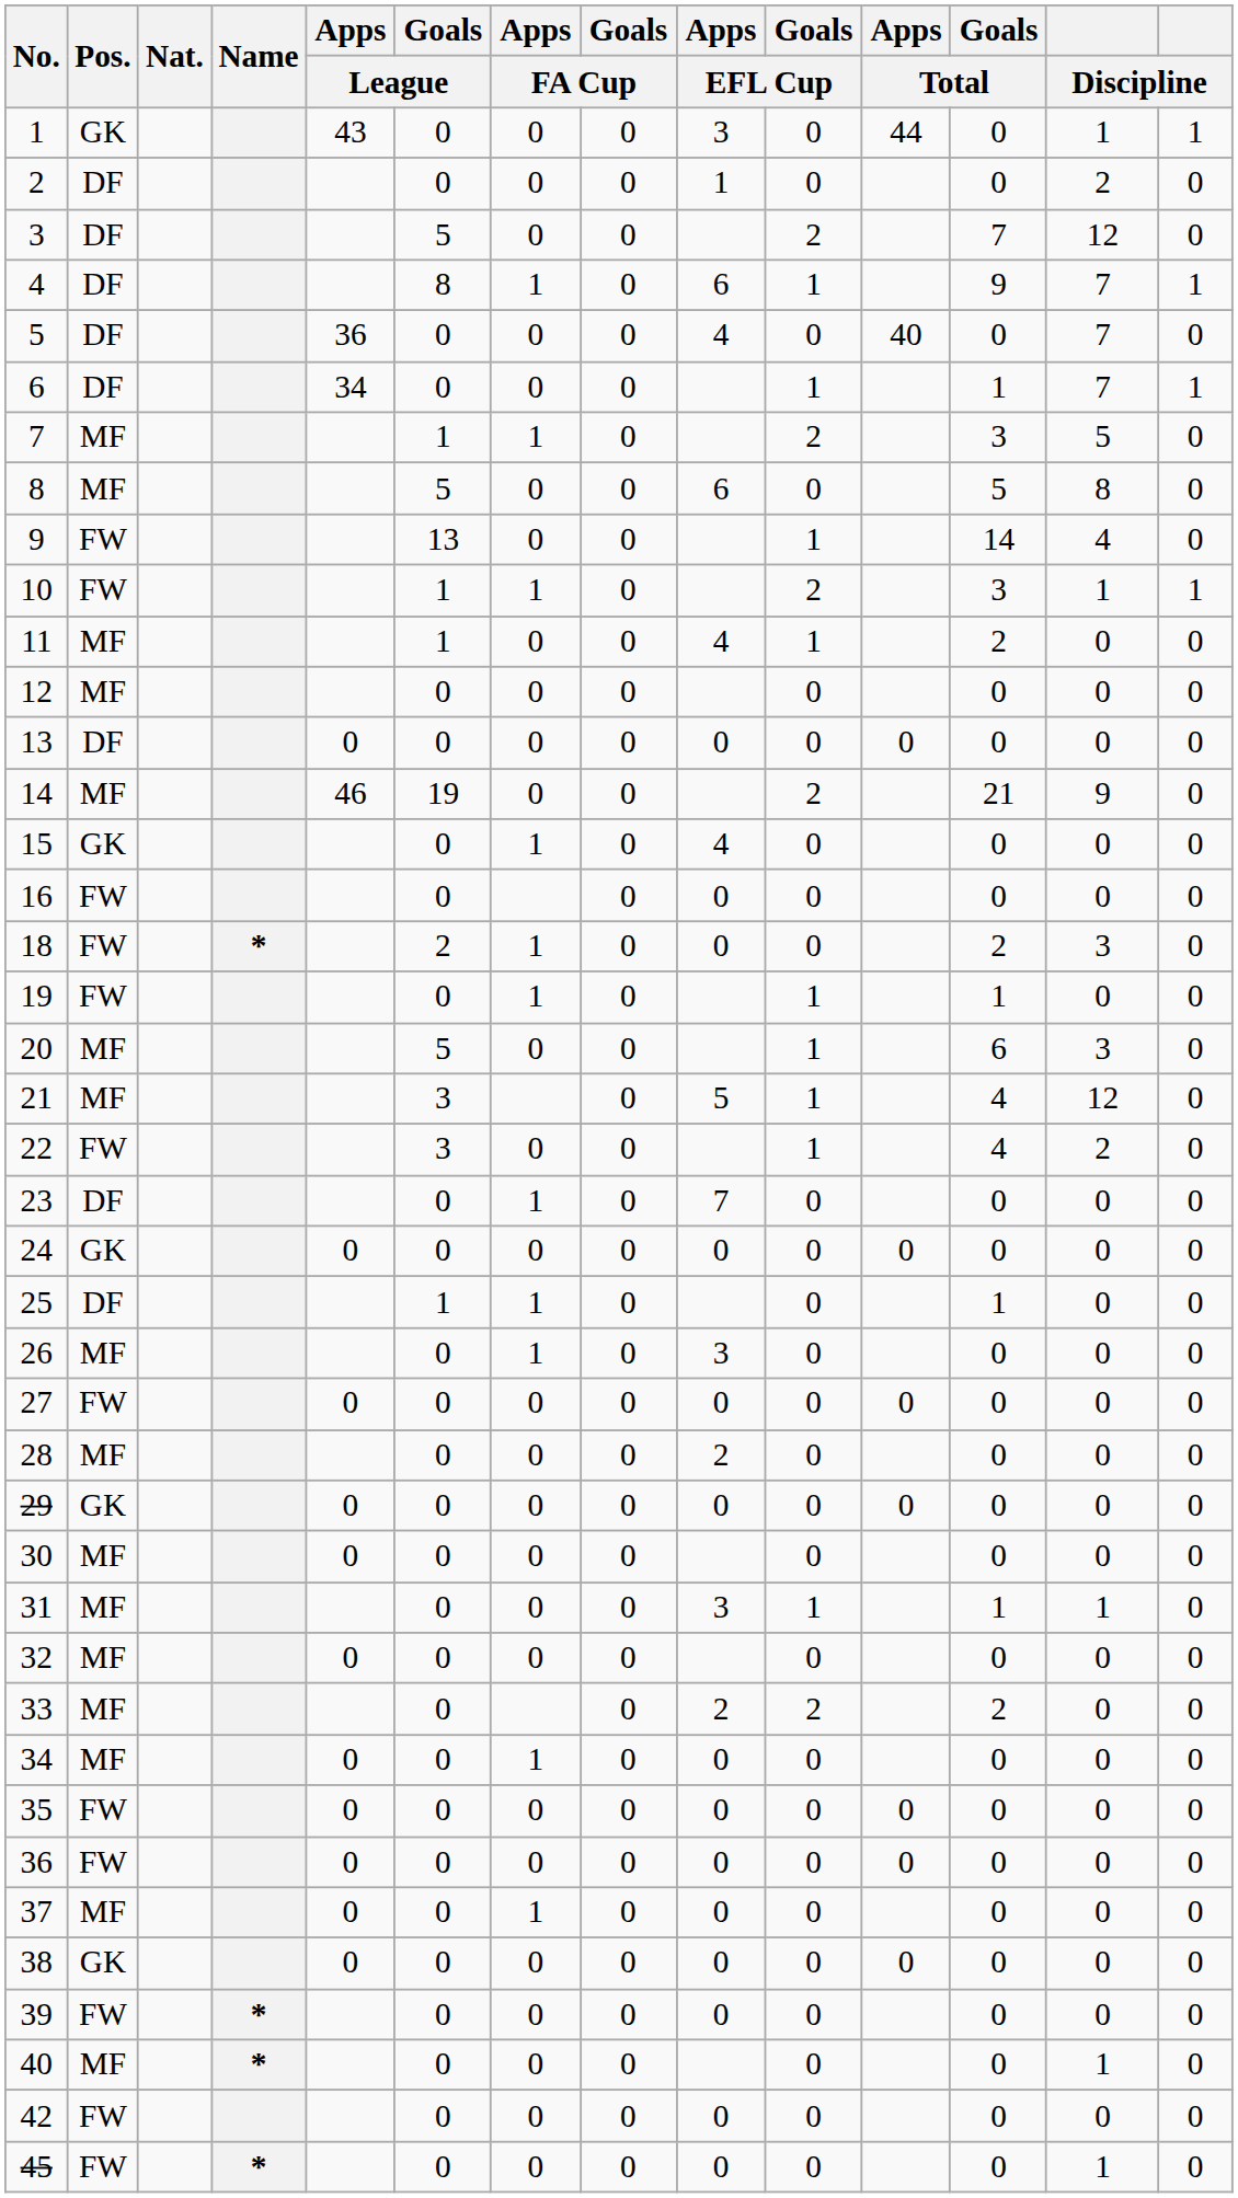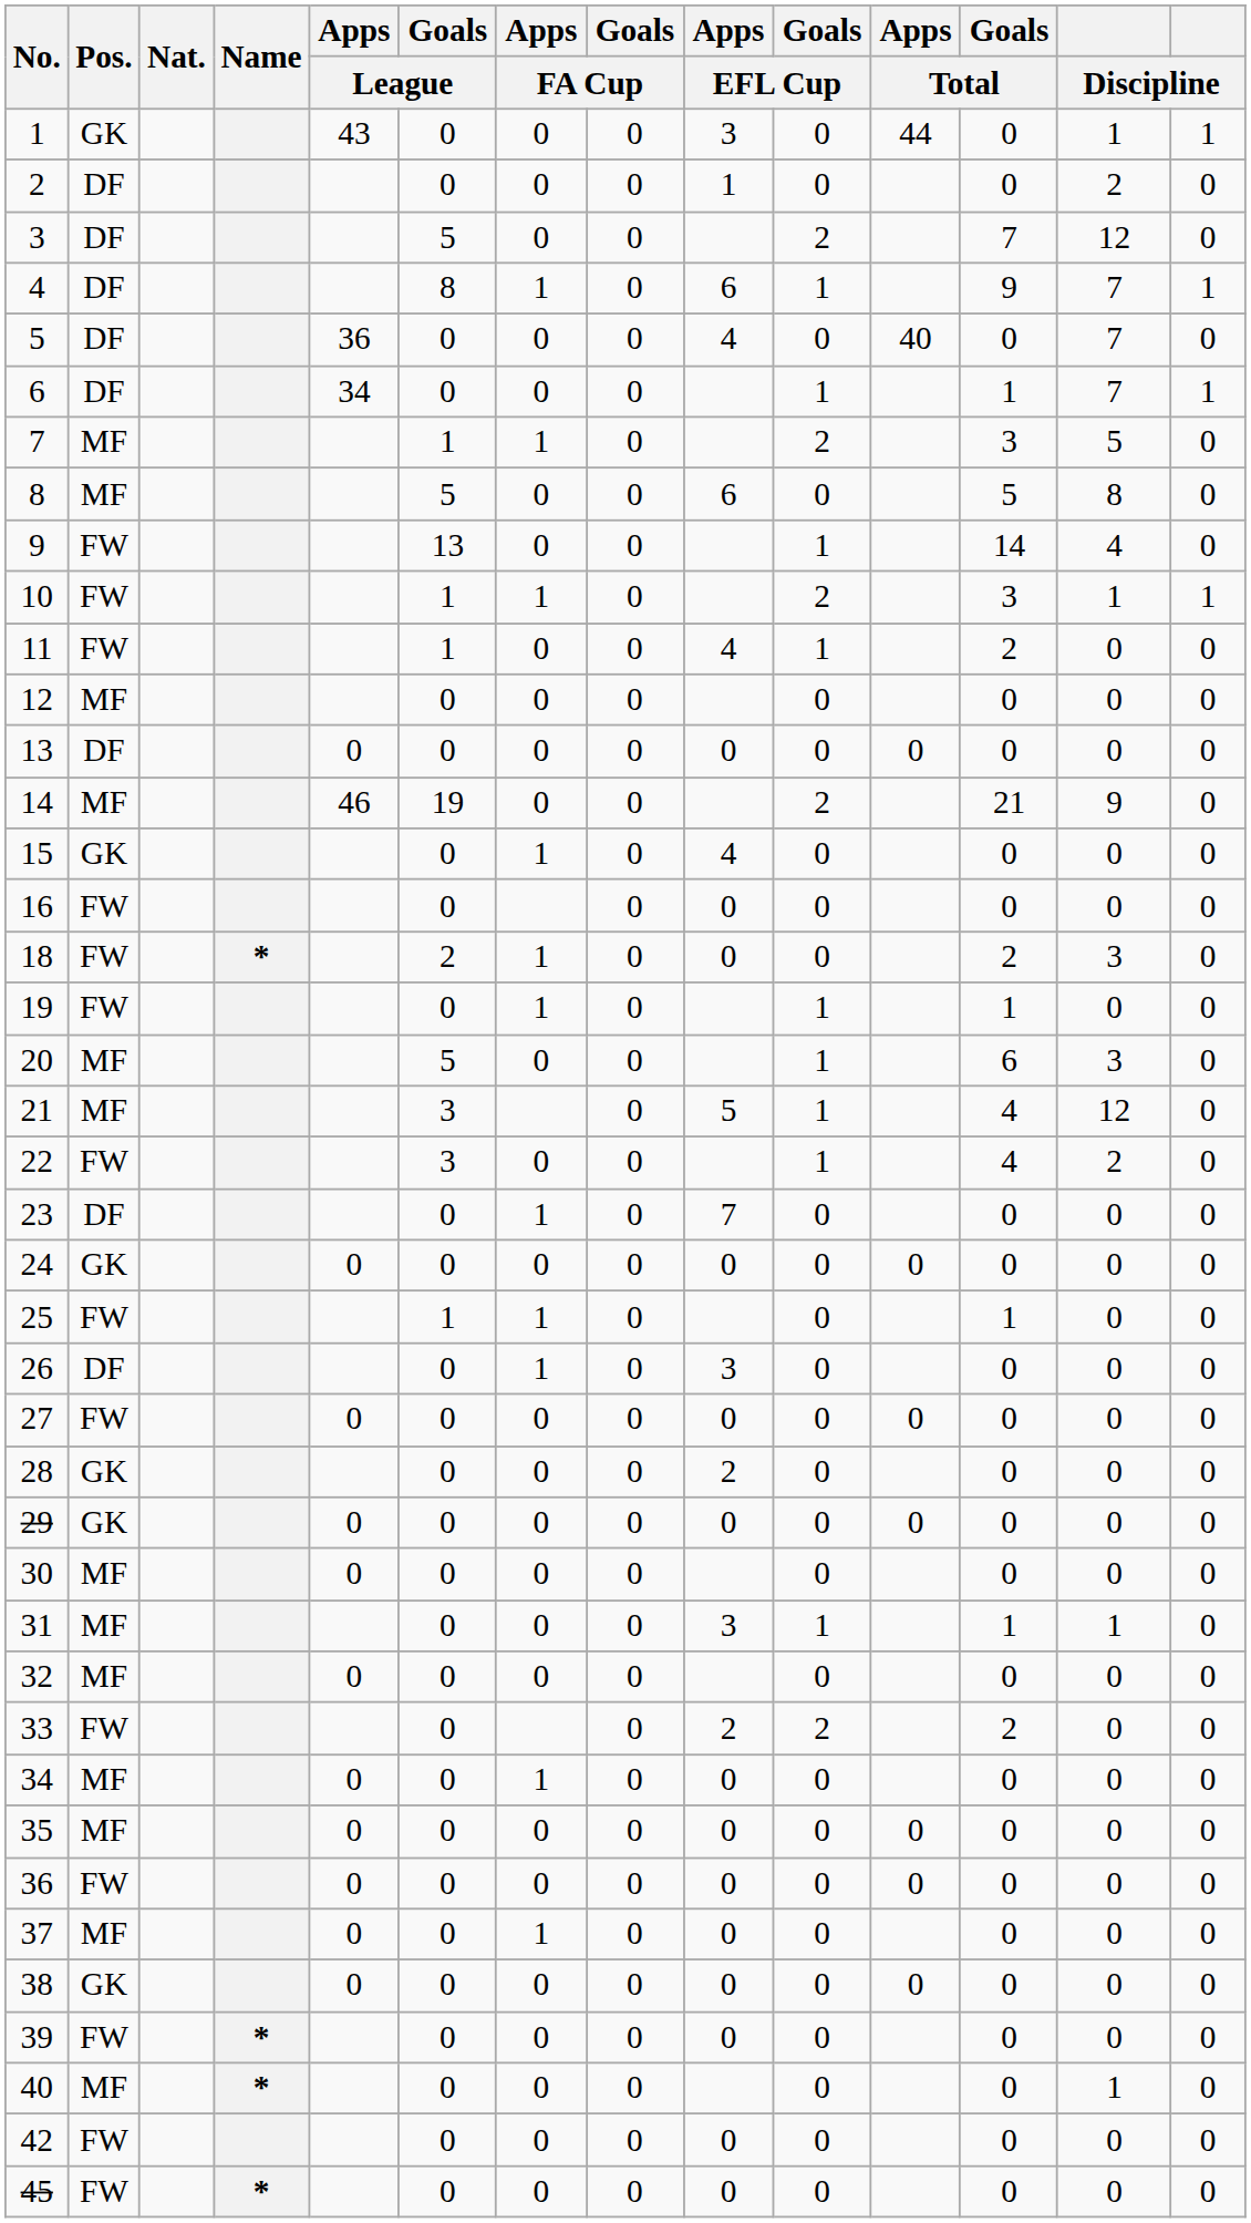 <table class="wikitable sortable plainrowheaders" style="text-align:center">
 <tr>
 <th scope="col" rowspan="2">No.</th>
 <th scope="col" rowspan="2">Pos.</th>
 <th scope="col" rowspan="2">Nat.</th>
 <th scope="col" rowspan="2">Name</th>
 <th scope="col">Apps</th>
 <th scope="col">Goals</th>
 <th scope="col">Apps</th>
 <th scope="col">Goals</th>
 <th scope="col">Apps</th>
 <th scope="col">Goals</th>
 <th scope="col">Apps</th>
 <th scope="col">Goals</th>
 <th scope="col"></th>
 <th scope="col"></th>
 </tr>
 <tr class="unsortable">
 <th colspan="2" width="85">League</th>
 <th colspan="2" width="85">FA Cup</th>
 <th colspan="2" width="85">EFL Cup</th>
 <th colspan="2" width="85">Total</th>
 <th colspan="2" width="85">Discipline</th>
 </tr>
 <tr>
 <td>1</td>
 <td>GK</td>
 <td></td>
 <th scope="row"></th>
 <td>43</td>
 <td>0</td>
 <td>0</td>
 <td>0</td>
 <td>3</td>
 <td>0</td>
 <td>44</td>
 <td>0</td>
 <td>1</td>
 <td>1</td>
 </tr>
 <tr>
 <td>2</td>
 <td>DF</td>
 <td></td>
 <th scope="row"></th>
 <td></td>
 <td>0</td>
 <td>0</td>
 <td>0</td>
 <td>1</td>
 <td>0</td>
 <td></td>
 <td>0</td>
 <td>2</td>
 <td>0</td>
 </tr>
 <tr>
 <td>3</td>
 <td>DF</td>
 <td></td>
 <th scope="row"></th>
 <td></td>
 <td>5</td>
 <td>0</td>
 <td>0</td>
 <td></td>
 <td>2</td>
 <td></td>
 <td>7</td>
 <td>12</td>
 <td>0</td>
 </tr>
 <tr>
 <td>4</td>
 <td>DF</td>
 <td></td>
 <th scope="row"></th>
 <td></td>
 <td>8</td>
 <td>1</td>
 <td>0</td>
 <td>6</td>
 <td>1</td>
 <td></td>
 <td>9</td>
 <td>7</td>
 <td>1</td>
 </tr>
 <tr>
 <td>5</td>
 <td>DF</td>
 <td></td>
 <th scope="row"></th>
 <td>36</td>
 <td>0</td>
 <td>0</td>
 <td>0</td>
 <td>4</td>
 <td>0</td>
 <td>40</td>
 <td>0</td>
 <td>7</td>
 <td>0</td>
 </tr>
 <tr>
 <td>6</td>
 <td>DF</td>
 <td></td>
 <th scope="row"></th>
 <td>34</td>
 <td>0</td>
 <td>0</td>
 <td>0</td>
 <td></td>
 <td>1</td>
 <td></td>
 <td>1</td>
 <td>7</td>
 <td>1</td>
 </tr>
 <tr>
 <td>7</td>
 <td>MF</td>
 <td></td>
 <th scope="row"></th>
 <td></td>
 <td>1</td>
 <td>1</td>
 <td>0</td>
 <td></td>
 <td>2</td>
 <td></td>
 <td>3</td>
 <td>5</td>
 <td>0</td>
 </tr>
 <tr>
 <td>8</td>
 <td>MF</td>
 <td></td>
 <th scope="row"></th>
 <td></td>
 <td>5</td>
 <td>0</td>
 <td>0</td>
 <td>6</td>
 <td>0</td>
 <td></td>
 <td>5</td>
 <td>8</td>
 <td>0</td>
 </tr>
 <tr>
 <td>9</td>
 <td>FW</td>
 <td></td>
 <th scope="row"></th>
 <td></td>
 <td>13</td>
 <td>0</td>
 <td>0</td>
 <td></td>
 <td>1</td>
 <td></td>
 <td>14</td>
 <td>4</td>
 <td>0</td>
 </tr>
 <tr>
 <td>10</td>
 <td>FW</td>
 <td></td>
 <th scope="row"></th>
 <td></td>
 <td>1</td>
 <td>1</td>
 <td>0</td>
 <td></td>
 <td>2</td>
 <td></td>
 <td>3</td>
 <td>1</td>
 <td>1</td>
 </tr>
 <tr>
 <td>11</td>
-<td>MF</td>
+<td>FW</td>
 <td></td>
 <th scope="row"></th>
 <td></td>
 <td>1</td>
 <td>0</td>
 <td>0</td>
 <td>4</td>
 <td>1</td>
 <td></td>
 <td>2</td>
 <td>0</td>
 <td>0</td>
 </tr>
 <tr>
 <td>12</td>
 <td>MF</td>
 <td></td>
 <th scope="row"></th>
 <td></td>
 <td>0</td>
 <td>0</td>
 <td>0</td>
 <td></td>
 <td>0</td>
 <td></td>
 <td>0</td>
 <td>0</td>
 <td>0</td>
 </tr>
 <tr>
 <td>13</td>
 <td>DF</td>
 <td></td>
 <th scope="row"></th>
 <td>0</td>
 <td>0</td>
 <td>0</td>
 <td>0</td>
 <td>0</td>
 <td>0</td>
 <td>0</td>
 <td>0</td>
 <td>0</td>
 <td>0</td>
 </tr>
 <tr>
 <td>14</td>
 <td>MF</td>
 <td></td>
 <th scope="row"></th>
 <td>46</td>
 <td>19</td>
 <td>0</td>
 <td>0</td>
 <td></td>
 <td>2</td>
 <td></td>
 <td>21</td>
 <td>9</td>
 <td>0</td>
 </tr>
 <tr>
 <td>15</td>
 <td>GK</td>
 <td></td>
 <th scope="row"></th>
 <td></td>
 <td>0</td>
 <td>1</td>
 <td>0</td>
 <td>4</td>
 <td>0</td>
 <td></td>
 <td>0</td>
 <td>0</td>
 <td>0</td>
 </tr>
 <tr>
 <td>16</td>
 <td>FW</td>
 <td></td>
 <th scope="row"></th>
 <td></td>
 <td>0</td>
 <td></td>
 <td>0</td>
 <td>0</td>
 <td>0</td>
 <td></td>
 <td>0</td>
 <td>0</td>
 <td>0</td>
 </tr>
 <tr>
 <td>18</td>
 <td>FW</td>
 <td></td>
 <th scope="row"><em></em> *</th>
 <td></td>
 <td>2</td>
 <td>1</td>
 <td>0</td>
 <td>0</td>
 <td>0</td>
 <td></td>
 <td>2</td>
 <td>3</td>
 <td>0</td>
 </tr>
 <tr>
 <td>19</td>
 <td>FW</td>
 <td></td>
 <th scope="row"></th>
 <td></td>
 <td>0</td>
 <td>1</td>
 <td>0</td>
 <td></td>
 <td>1</td>
 <td></td>
 <td>1</td>
 <td>0</td>
 <td>0</td>
 </tr>
 <tr>
 <td>20</td>
 <td>MF</td>
 <td></td>
 <th scope="row"></th>
 <td></td>
 <td>5</td>
 <td>0</td>
 <td>0</td>
 <td></td>
 <td>1</td>
 <td></td>
 <td>6</td>
 <td>3</td>
 <td>0</td>
 </tr>
 <tr>
 <td>21</td>
 <td>MF</td>
 <td></td>
 <th scope="row"></th>
 <td></td>
 <td>3</td>
 <td></td>
 <td>0</td>
 <td>5</td>
 <td>1</td>
 <td></td>
 <td>4</td>
 <td>12</td>
 <td>0</td>
 </tr>
 <tr>
 <td>22</td>
 <td>FW</td>
 <td></td>
 <th scope="row"></th>
 <td></td>
 <td>3</td>
 <td>0</td>
 <td>0</td>
 <td></td>
 <td>1</td>
 <td></td>
 <td>4</td>
 <td>2</td>
 <td>0</td>
 </tr>
 <tr>
 <td>23</td>
 <td>DF</td>
 <td></td>
 <th scope="row"></th>
 <td></td>
 <td>0</td>
 <td>1</td>
 <td>0</td>
 <td>7</td>
 <td>0</td>
 <td></td>
 <td>0</td>
 <td>0</td>
 <td>0</td>
 </tr>
 <tr>
 <td>24</td>
 <td>GK</td>
 <td></td>
 <th scope="row"></th>
 <td>0</td>
 <td>0</td>
 <td>0</td>
 <td>0</td>
 <td>0</td>
 <td>0</td>
 <td>0</td>
 <td>0</td>
 <td>0</td>
 <td>0</td>
 </tr>
 <tr>
 <td>25</td>
-<td>DF</td>
+<td>FW</td>
 <td></td>
 <th scope="row"></th>
 <td></td>
 <td>1</td>
 <td>1</td>
 <td>0</td>
 <td></td>
 <td>0</td>
 <td></td>
 <td>1</td>
 <td>0</td>
 <td>0</td>
 </tr>
 <tr>
 <td>26</td>
-<td>MF</td>
+<td>DF</td>
 <td></td>
 <th scope="row"></th>
 <td></td>
 <td>0</td>
 <td>1</td>
 <td>0</td>
 <td>3</td>
 <td>0</td>
 <td></td>
 <td>0</td>
 <td>0</td>
 <td>0</td>
 </tr>
 <tr>
 <td>27</td>
 <td>FW</td>
 <td></td>
 <th scope="row"></th>
 <td>0</td>
 <td>0</td>
 <td>0</td>
 <td>0</td>
 <td>0</td>
 <td>0</td>
 <td>0</td>
 <td>0</td>
 <td>0</td>
 <td>0</td>
 </tr>
 <tr>
 <td>28</td>
-<td>MF</td>
+<td>GK</td>
 <td></td>
 <th scope="row"></th>
 <td></td>
 <td>0</td>
 <td>0</td>
 <td>0</td>
 <td>2</td>
 <td>0</td>
 <td></td>
 <td>0</td>
 <td>0</td>
 <td>0</td>
 </tr>
 <tr>
 <td><s>29</s> </td>
 <td>GK</td>
 <td></td>
 <th scope="row"></th>
 <td>0</td>
 <td>0</td>
 <td>0</td>
 <td>0</td>
 <td>0</td>
 <td>0</td>
 <td>0</td>
 <td>0</td>
 <td>0</td>
 <td>0</td>
 </tr>
 <tr>
 <td>30</td>
 <td>MF</td>
 <td></td>
 <th scope="row"></th>
 <td>0</td>
 <td>0</td>
 <td>0</td>
 <td>0</td>
 <td></td>
 <td>0</td>
 <td></td>
 <td>0</td>
 <td>0</td>
 <td>0</td>
 </tr>
 <tr>
 <td>31</td>
 <td>MF</td>
 <td></td>
 <th scope="row"></th>
 <td></td>
 <td>0</td>
 <td>0</td>
 <td>0</td>
 <td>3</td>
 <td>1</td>
 <td></td>
 <td>1</td>
 <td>1</td>
 <td>0</td>
 </tr>
 <tr>
 <td>32</td>
 <td>MF</td>
 <td></td>
 <th scope="row"></th>
 <td>0</td>
 <td>0</td>
 <td>0</td>
 <td>0</td>
 <td></td>
 <td>0</td>
 <td></td>
 <td>0</td>
 <td>0</td>
 <td>0</td>
 </tr>
 <tr>
 <td>33</td>
-<td>MF</td>
+<td>FW</td>
 <td></td>
 <th scope="row"></th>
 <td></td>
 <td>0</td>
 <td></td>
 <td>0</td>
 <td>2</td>
 <td>2</td>
 <td></td>
 <td>2</td>
 <td>0</td>
 <td>0</td>
 </tr>
 <tr>
 <td>34</td>
 <td>MF</td>
 <td></td>
 <th scope="row"></th>
 <td>0</td>
 <td>0</td>
 <td>1</td>
 <td>0</td>
 <td>0</td>
 <td>0</td>
 <td></td>
 <td>0</td>
 <td>0</td>
 <td>0</td>
 </tr>
 <tr>
 <td>35</td>
-<td>FW</td>
+<td>MF</td>
 <td></td>
 <th scope="row"></th>
 <td>0</td>
 <td>0</td>
 <td>0</td>
 <td>0</td>
 <td>0</td>
 <td>0</td>
 <td>0</td>
 <td>0</td>
 <td>0</td>
 <td>0</td>
 </tr>
 <tr>
 <td>36</td>
 <td>FW</td>
 <td></td>
 <th scope="row"></th>
 <td>0</td>
 <td>0</td>
 <td>0</td>
 <td>0</td>
 <td>0</td>
 <td>0</td>
 <td>0</td>
 <td>0</td>
 <td>0</td>
 <td>0</td>
 </tr>
 <tr>
 <td>37</td>
 <td>MF</td>
 <td></td>
 <th scope="row"></th>
 <td>0</td>
 <td>0</td>
 <td>1</td>
 <td>0</td>
 <td>0</td>
 <td>0</td>
 <td></td>
 <td>0</td>
 <td>0</td>
 <td>0</td>
 </tr>
 <tr>
 <td>38</td>
 <td>GK</td>
 <td></td>
 <th scope="row"></th>
 <td>0</td>
 <td>0</td>
 <td>0</td>
 <td>0</td>
 <td>0</td>
 <td>0</td>
 <td>0</td>
 <td>0</td>
 <td>0</td>
 <td>0</td>
 </tr>
 <tr>
 <td>39</td>
 <td>FW</td>
 <td></td>
 <th scope="row"><em></em> *</th>
 <td></td>
 <td>0</td>
 <td>0</td>
 <td>0</td>
 <td>0</td>
 <td>0</td>
 <td></td>
 <td>0</td>
 <td>0</td>
 <td>0</td>
 </tr>
 <tr>
 <td>40</td>
 <td>MF</td>
 <td></td>
 <th scope="row"><em></em> *</th>
 <td></td>
 <td>0</td>
 <td>0</td>
 <td>0</td>
 <td></td>
 <td>0</td>
 <td></td>
 <td>0</td>
 <td>1</td>
 <td>0</td>
 </tr>
 <tr>
 <td>42</td>
 <td>FW</td>
 <td></td>
 <th scope="row"></th>
 <td></td>
 <td>0</td>
 <td>0</td>
 <td>0</td>
 <td>0</td>
 <td>0</td>
 <td></td>
 <td>0</td>
 <td>0</td>
 <td>0</td>
 </tr>
 <tr>
 <td><s>45</s> </td>
 <td>FW</td>
 <td></td>
 <th scope="row"><em></em> *</th>
 <td></td>
 <td>0</td>
 <td>0</td>
 <td>0</td>
 <td>0</td>
 <td>0</td>
 <td></td>
 <td>0</td>
-<td>1</td>
+<td>0</td>
 <td>0</td>
 </tr>
 </table>
